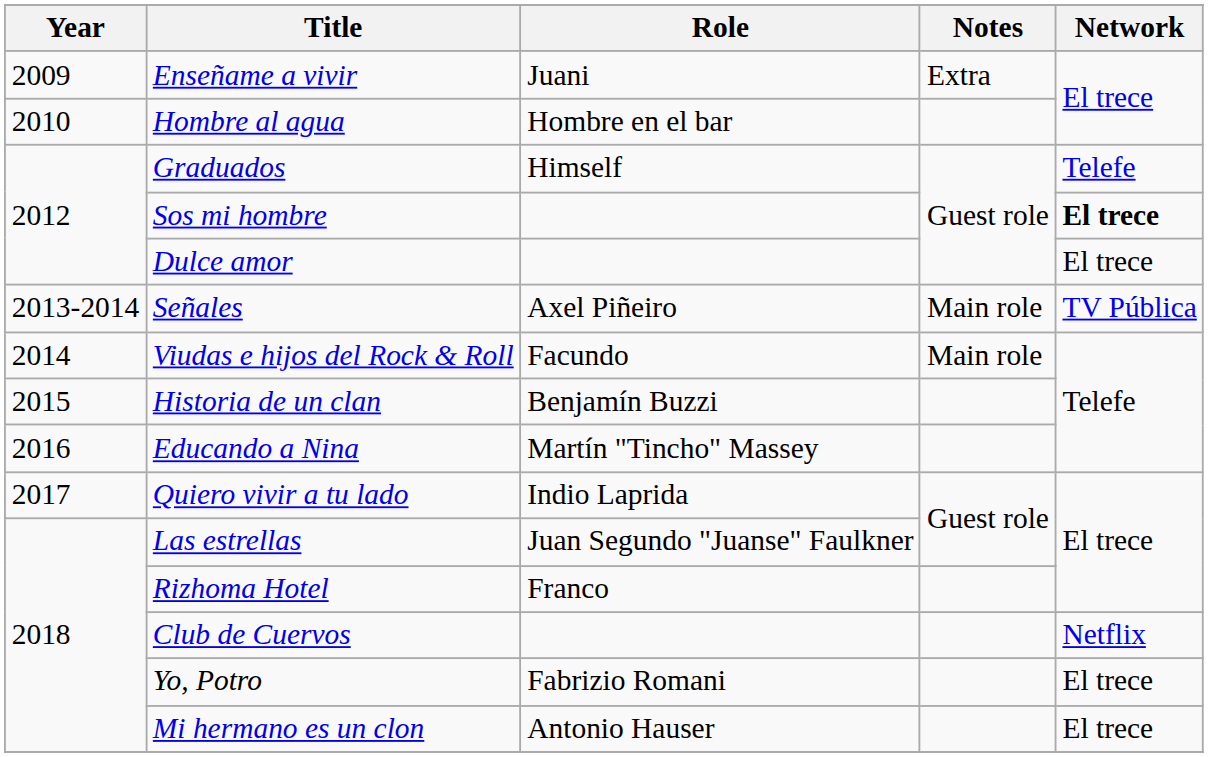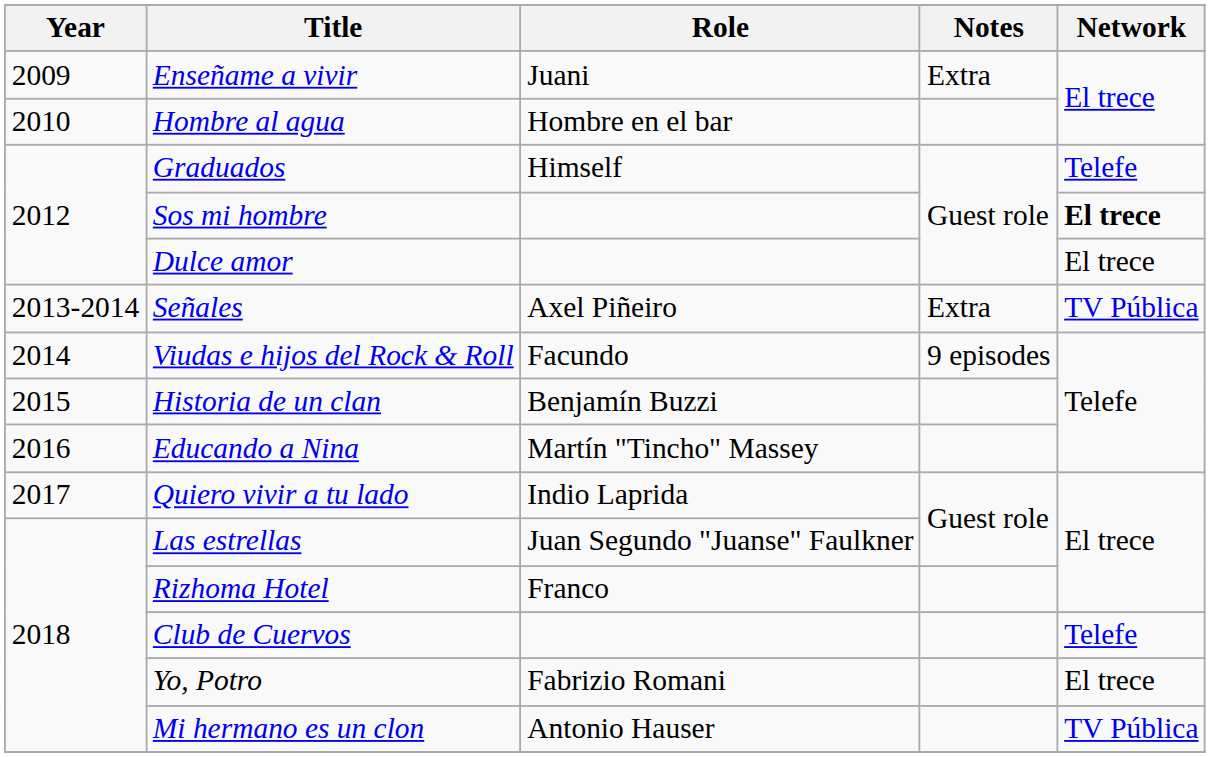 <table class="wikitable">
 <tr align="center">
 </tr>
 <tr>
 <th>Year</th>
 <th>Title</th>
 <th>Role</th>
 <th>Notes</th>
 <th>Network</th>
 </tr>
 <tr>
 <td>2009</td>
 <td><em><a href='#'>Enseñame a vivir</a></em></td>
 <td>Juani</td>
 <td>Extra</td>
 <td rowspan="2"><a href='#'>El trece</a></td>
 </tr>
 <tr>
 <td>2010</td>
 <td><em><a href='#'>Hombre al agua</a></em></td>
 <td>Hombre en el bar</td>
 <td></td>
 </tr>
 <tr>
 <td rowspan="3">2012</td>
 <td><em><a href='#'>Graduados</a></em></td>
 <td>Himself</td>
 <td rowspan="3">Guest role</td>
 <td><a href='#'>Telefe</a></td>
 </tr>
 <tr>
 <td><em><a href='#'>Sos mi hombre</a></em></td>
 <td></td>
 <td><strong>El trece</strong></td>
 </tr>
 <tr>
 <td><em><a href='#'>Dulce amor</a></em></td>
 <td></td>
 <td>El trece</td>
 </tr>
 <tr>
 <td>2013-2014</td>
 <td><em><a href='#'>Señales</a></em></td>
 <td>Axel Piñeiro</td>
-<td>Main role</td>
+<td>Extra</td>
 <td><a href='#'>TV Pública</a></td>
 </tr>
 <tr>
 <td>2014</td>
 <td><em><a href='#'>Viudas e hijos del Rock & Roll</a></em></td>
 <td>Facundo</td>
-<td>Main role</td>
+<td>9 episodes</td>
 <td rowspan="3">Telefe</td>
 </tr>
 <tr>
 <td>2015</td>
 <td><em><a href='#'>Historia de un clan</a></em></td>
 <td>Benjamín Buzzi</td>
 <td></td>
 </tr>
 <tr>
 <td>2016</td>
 <td><em><a href='#'>Educando a Nina</a></em></td>
 <td>Martín "Tincho" Massey</td>
 <td></td>
 </tr>
 <tr>
 <td>2017</td>
 <td><em><a href='#'>Quiero vivir a tu lado</a></em></td>
 <td>Indio Laprida</td>
 <td rowspan="2">Guest role</td>
 <td rowspan="3">El trece</td>
 </tr>
 <tr>
 <td rowspan="5">2018</td>
 <td><em><a href='#'>Las estrellas</a></em></td>
 <td>Juan Segundo "Juanse" Faulkner</td>
 </tr>
 <tr>
 <td><em><a href='#'>Rizhoma Hotel</a></em></td>
 <td>Franco</td>
 <td></td>
 </tr>
 <tr>
 <td><em><a href='#'>Club de Cuervos</a></em></td>
 <td></td>
 <td></td>
-<td><a href='#'>Netflix</a></td>
+<td><a href='#'>Telefe</a></td>
 </tr>
 <tr>
 <td><em>Yo, Potro</em></td>
 <td>Fabrizio Romani</td>
 <td></td>
 <td>El trece</td>
 </tr>
 <tr>
 <td><em><a href='#'>Mi hermano es un clon</a></em></td>
 <td>Antonio Hauser</td>
 <td></td>
-<td>El trece</td>
+<td><a href='#'>TV Pública</a></td>
 </tr>
 <tr>
 </tr>
 </table>
